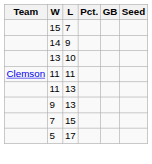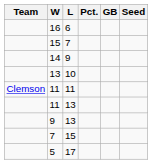 <table class=wikitable>
 <tr>
 <th>Team</th>
 <th>W</th>
 <th>L</th>
 <th>Pct.</th>
 <th>GB</th>
 <th>Seed</th>
+</tr>
+<tr>
+<td></td>
+<td>16</td>
+<td>6</td>
+<td></td>
+<td></td>
+<td></td>
 </tr>
 <tr>
 <td></td>
 <td>15</td>
 <td>7</td>
 <td></td>
 <td></td>
 <td></td>
 </tr>
 <tr>
 <td></td>
 <td>14</td>
 <td>9</td>
 <td></td>
 <td></td>
 <td></td>
 </tr>
 <tr>
 <td></td>
 <td>13</td>
 <td>10</td>
 <td></td>
 <td></td>
 <td></td>
 </tr>
 <tr>
 <td><a href='#'>Clemson</a></td>
 <td>11</td>
 <td>11</td>
 <td></td>
 <td></td>
 <td></td>
 </tr>
 <tr>
 <td></td>
 <td>11</td>
 <td>13</td>
 <td></td>
 <td></td>
 <td></td>
 </tr>
 <tr>
 <td></td>
 <td>9</td>
 <td>13</td>
 <td></td>
 <td></td>
 <td></td>
 </tr>
 <tr>
 <td></td>
 <td>7</td>
 <td>15</td>
 <td></td>
 <td></td>
 <td></td>
 </tr>
 <tr>
 <td></td>
 <td>5</td>
 <td>17</td>
 <td></td>
 <td></td>
 <td></td>
 </tr>
 </table>
